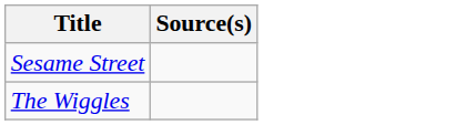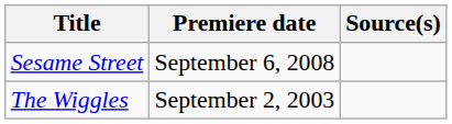 <table class="wikitable sortable" style="text-align: center;">
 <tr>
 <th>Title</th>
+<th>Premiere date</th>
 <th>Source(s)</th>
 </tr>
 <tr>
 <td scope="row" style="text-align:left;"><em><a href='#'>Sesame Street</a></em></td>
+<td>September 6, 2008</td>
 <td></td>
 </tr>
 <tr>
 <td scope="row" style="text-align:left;"><em><a href='#'>The Wiggles</a></em></td>
+<td>September 2, 2003</td>
 <td></td>
 </tr>
 </table>
